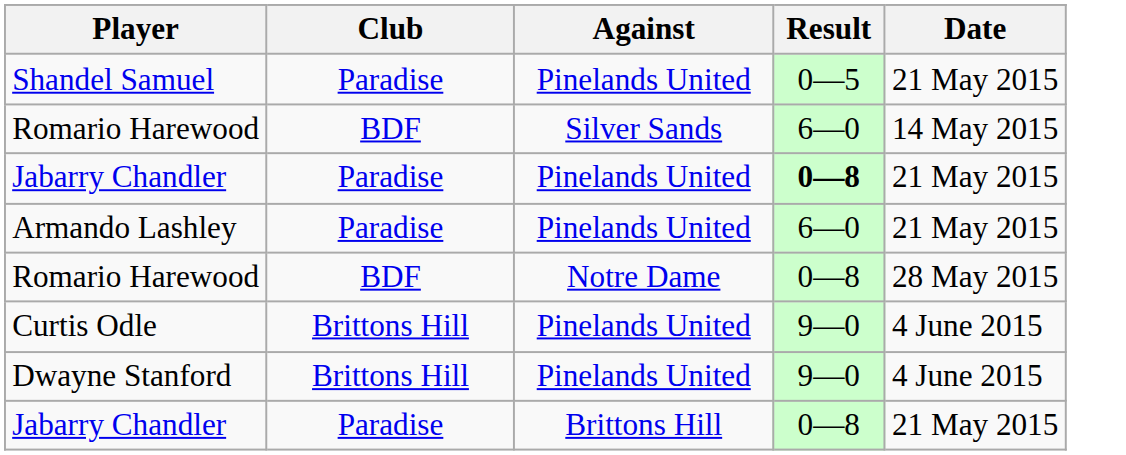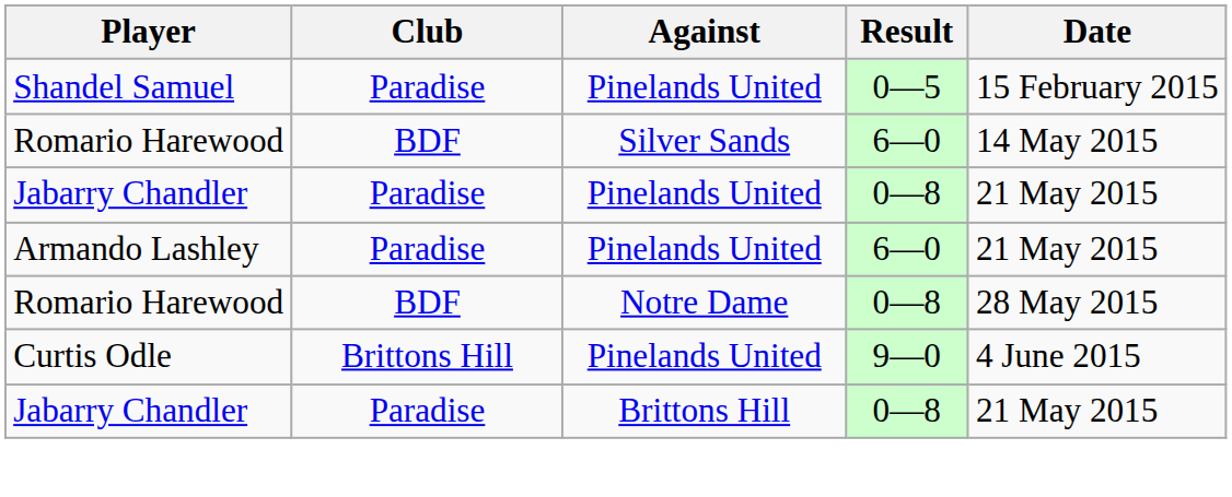 <table class="wikitable" align="center">
 <tr>
 <th>Player</th>
 <th width=120>Club</th>
 <th width=125>Against</th>
 <th width=50>Result</th>
 <th>Date</th>
 </tr>
 <tr>
 <td> <a href='#'>Shandel Samuel</a></td>
 <td align=center><a href='#'>Paradise</a></td>
 <td align=center><a href='#'>Pinelands United</a></td>
 <td style="background:#CCFFCC" align="center">0—5</td>
-<td>21 May 2015</td>
+<td>15 February 2015</td>
 </tr>
 <tr>
 <td> Romario Harewood</td>
 <td align=center><a href='#'>BDF</a></td>
 <td align=center><a href='#'>Silver Sands</a></td>
 <td style="background:#CCFFCC" align="center">6—0</td>
 <td>14 May 2015</td>
 </tr>
 <tr>
 <td> <a href='#'>Jabarry Chandler</a></td>
 <td align=center><a href='#'>Paradise</a></td>
 <td align=center><a href='#'>Pinelands United</a></td>
-<td style="background:#CCFFCC" align="center"><strong>0—8</strong></td>
+<td style="background:#CCFFCC" align="center">0—8</td>
 <td>21 May 2015</td>
 </tr>
 <tr>
 <td> Armando Lashley</td>
 <td align=center><a href='#'>Paradise</a></td>
 <td align=center><a href='#'>Pinelands United</a></td>
 <td style="background:#CCFFCC" align="center">6—0</td>
 <td>21 May 2015</td>
 </tr>
 <tr>
 <td> Romario Harewood</td>
 <td align=center><a href='#'>BDF</a></td>
 <td align=center><a href='#'>Notre Dame</a></td>
 <td style="background:#CCFFCC" align="center">0—8</td>
 <td>28 May 2015</td>
 </tr>
 <tr>
 <td> Curtis Odle</td>
 <td align=center><a href='#'>Brittons Hill</a></td>
 <td align=center><a href='#'>Pinelands United</a></td>
 <td style="background:#CCFFCC" align="center">9—0</td>
 <td>4 June 2015</td>
 </tr>
 <tr>
-<td> Dwayne Stanford</td>
-<td align=center><a href='#'>Brittons Hill</a></td>
-<td align=center><a href='#'>Pinelands United</a></td>
-<td style="background:#CCFFCC" align="center">9—0</td>
-<td>4 June 2015</td>
-</tr>
-<tr>
 <td> <a href='#'>Jabarry Chandler</a></td>
 <td align=center><a href='#'>Paradise</a></td>
 <td align=center><a href='#'>Brittons Hill</a></td>
 <td style="background:#CCFFCC" align="center">0—8</td>
 <td>21 May 2015</td>
 </tr>
 </table>
